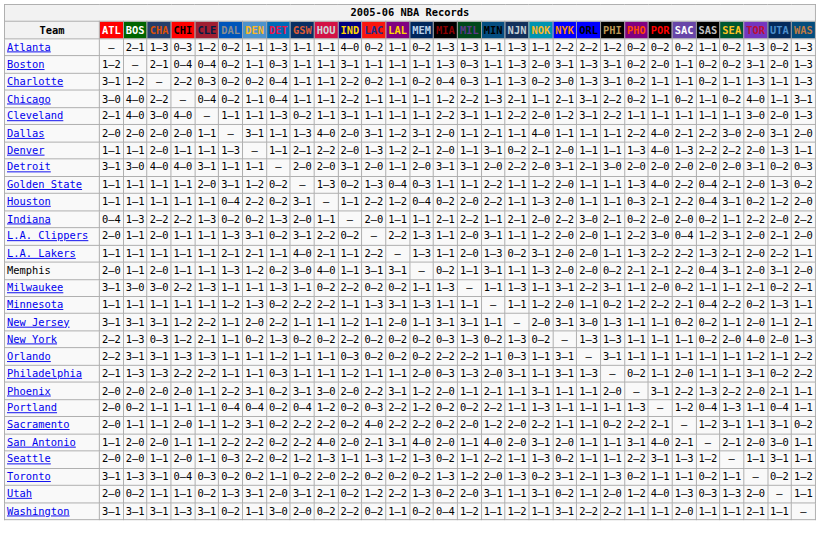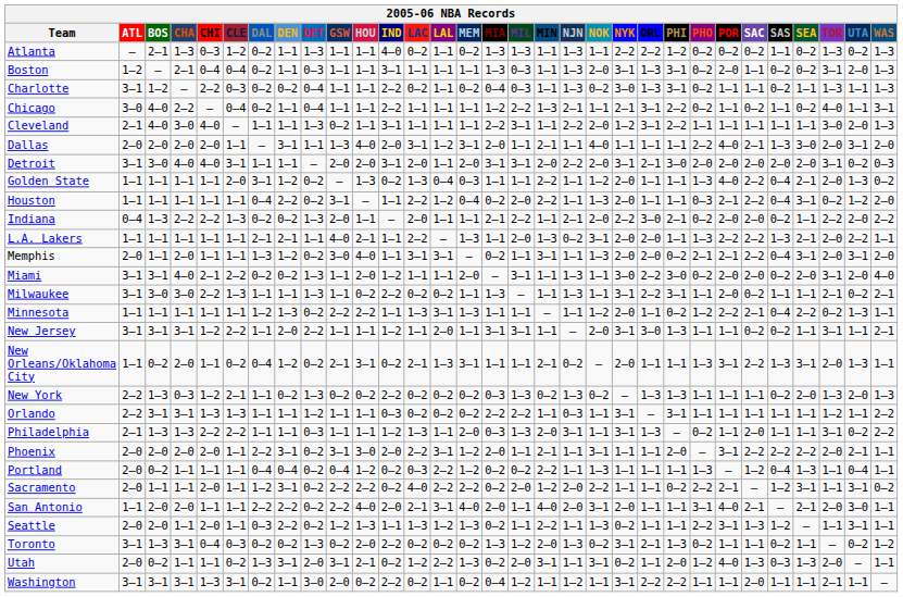 <table class="wikitable" style="font-size:86%; text-align:center;">
 <tr>
 <th colspan=31>2005-06 NBA Records</th>
 </tr>
 <tr>
 <th width=100>Team</th>
 <th style="background:#FF0000;color:#FFFFFF;width=35">ATL</th>
 <th style="background:#006400;color:#FFFFFF;width=35">BOS</th>
 <th style="background:#253E6A;color:#DF5106;width=35">CHA</th>
 <th style="background:#FF0000;color:#000000;width=35">CHI</th>
 <th style="background:#9F1F32;color:#001D43;width=35">CLE</th>
 <th style="background:#0055BA;color:#898D8F;width=35">DAL</th>
 <th style="background:#4C92CC;color:#FDB827;width=35">DEN</th>
 <th style="background:#006BB7;color:#ED164B;width=35">DET</th>
 <th style="background:#072E63;color:#DC5A34;width=35">GSW</th>
 <th style="background:#D31145;color:#CBD4D8;width=35">HOU</th>
 <th style="background:#000080;color:#FFD700;width=35">IND</th>
 <th style="background:#F9160D;color:#1A2E8B;width=35">LAC</th>
 <th style="background:#800080;color:#FFD700;width=35">LAL</th>
 <th style="background:#00265B;color:#BAD1EB;width=35">MEM</th>
 <th style="background:#000000;color:#8B0000;width=35">MIA</th>
 <th style="background:#00471B;color:#5C378A;width=35">MIL</th>
 <th style="background:#044D80;color:#000000;width=35">MIN</th>
 <th style="background:#12305B;color:#C4CED4;width=35">NJN</th>
 <th style="background:#0093B1;color:#FDB827;width=35">NOK</th>
 <th style="background:#0000FF;color:#FF8C00;width=35">NYK</th>
 <th style="background:#0000FF;color:#000000;width=35">ORL</th>
 <th style="background:#000000;color:#BB9754;width=35">PHI</th>
 <th style="background:#800080;color:#FF4500;width=35">PHO</th>
 <th style="background:#000000;color:#FF0000;width=35">POR</th>
 <th style="background:#6846A8;color:#FFFFFF;width=35">SAC</th>
 <th style="background:#000000;color:#C0C0C0;width=35">SAS</th>
 <th style="background:#005831;color:#FFC322;width=35">SEA</th>
 <th style="background:#7436BF;color:#BE0F34;width=35">TOR</th>
 <th style="background:#042A5C;color:#4C8ECC;width=35">UTA</th>
 <th style="background:#044D7D;color:#BC7A44;width=35">WAS</th>
 </tr>
 <tr>
 <td style="text-align:left;"><a href='#'>Atlanta</a></td>
 <td>—</td>
 <td>2–1</td>
 <td>1–3</td>
 <td>0–3</td>
 <td>1–2</td>
 <td>0–2</td>
 <td>1–1</td>
 <td>1–3</td>
 <td>1–1</td>
 <td>1–1</td>
 <td>4–0</td>
 <td>0–2</td>
 <td>1–1</td>
 <td>0–2</td>
 <td>1–3</td>
 <td>1–3</td>
 <td>1–1</td>
 <td>1–3</td>
 <td>1–1</td>
 <td>2–2</td>
 <td>2–2</td>
 <td>1–2</td>
 <td>0–2</td>
 <td>0–2</td>
 <td>0–2</td>
 <td>1–1</td>
 <td>0–2</td>
 <td>1–3</td>
 <td>0–2</td>
 <td>1–3</td>
 </tr>
 <tr>
 <td style="text-align:left;"><a href='#'>Boston</a></td>
 <td>1–2</td>
 <td>—</td>
 <td>2–1</td>
 <td>0–4</td>
 <td>0–4</td>
 <td>0–2</td>
 <td>1–1</td>
 <td>0–3</td>
 <td>1–1</td>
 <td>1–1</td>
 <td>3–1</td>
 <td>1–1</td>
 <td>1–1</td>
 <td>1–1</td>
 <td>1–3</td>
 <td>0–3</td>
 <td>1–1</td>
 <td>1–3</td>
 <td>2–0</td>
 <td>3–1</td>
 <td>1–3</td>
 <td>3–1</td>
 <td>0–2</td>
 <td>2–0</td>
 <td>1–1</td>
 <td>0–2</td>
 <td>0–2</td>
 <td>3–1</td>
 <td>2–0</td>
 <td>1–3</td>
 </tr>
 <tr>
 <td style="text-align:left;"><a href='#'>Charlotte</a></td>
 <td>3–1</td>
 <td>1–2</td>
 <td>—</td>
 <td>2–2</td>
 <td>0–3</td>
 <td>0–2</td>
 <td>0–2</td>
 <td>0–4</td>
 <td>1–1</td>
 <td>1–1</td>
 <td>2–2</td>
 <td>0–2</td>
 <td>1–1</td>
 <td>0–2</td>
 <td>0–4</td>
 <td>0–3</td>
 <td>1–1</td>
 <td>1–3</td>
 <td>0–2</td>
 <td>3–0</td>
 <td>1–3</td>
 <td>3–1</td>
 <td>0–2</td>
 <td>1–1</td>
 <td>1–1</td>
 <td>0–2</td>
 <td>1–1</td>
 <td>1–3</td>
 <td>1–1</td>
 <td>1–3</td>
 </tr>
 <tr>
 <td style="text-align:left;"><a href='#'>Chicago</a></td>
 <td>3–0</td>
 <td>4–0</td>
 <td>2–2</td>
 <td>—</td>
 <td>0–4</td>
 <td>0–2</td>
 <td>1–1</td>
 <td>0–4</td>
 <td>1–1</td>
 <td>1–1</td>
 <td>2–2</td>
 <td>1–1</td>
 <td>1–1</td>
 <td>1–1</td>
 <td>1–2</td>
 <td>2–2</td>
 <td>1–3</td>
 <td>2–1</td>
 <td>1–1</td>
 <td>2–1</td>
 <td>3–1</td>
 <td>2–2</td>
 <td>0–2</td>
 <td>1–1</td>
 <td>0–2</td>
 <td>1–1</td>
 <td>0–2</td>
 <td>4–0</td>
 <td>1–1</td>
 <td>3–1</td>
 </tr>
 <tr>
 <td style="text-align:left;"><a href='#'>Cleveland</a></td>
 <td>2–1</td>
 <td>4–0</td>
 <td>3–0</td>
 <td>4–0</td>
 <td>—</td>
 <td>1–1</td>
 <td>1–1</td>
 <td>1–3</td>
 <td>0–2</td>
 <td>1–1</td>
 <td>3–1</td>
 <td>1–1</td>
 <td>1–1</td>
 <td>1–1</td>
 <td>2–2</td>
 <td>3–1</td>
 <td>1–1</td>
 <td>2–2</td>
 <td>2–0</td>
 <td>1–2</td>
 <td>3–1</td>
 <td>2–2</td>
 <td>1–1</td>
 <td>1–1</td>
 <td>1–1</td>
 <td>1–1</td>
 <td>1–1</td>
 <td>3–0</td>
 <td>2–0</td>
 <td>1–3</td>
 </tr>
 <tr>
 <td style="text-align:left;"><a href='#'>Dallas</a></td>
 <td>2–0</td>
 <td>2–0</td>
 <td>2–0</td>
 <td>2–0</td>
 <td>1–1</td>
 <td>—</td>
 <td>3–1</td>
 <td>1–1</td>
 <td>1–3</td>
 <td>4–0</td>
 <td>2–0</td>
 <td>3–1</td>
 <td>1–2</td>
 <td>3–1</td>
 <td>2–0</td>
 <td>1–1</td>
 <td>2–1</td>
 <td>1–1</td>
 <td>4–0</td>
 <td>1–1</td>
 <td>1–1</td>
 <td>1–1</td>
 <td>2–2</td>
 <td>4–0</td>
 <td>2–1</td>
-<td>2–2</td>
+<td>1–3</td>
 <td>3–0</td>
 <td>2–0</td>
 <td>3–1</td>
 <td>2–0</td>
-</tr>
-<tr>
-<td style="text-align:left;"><a href='#'>Denver</a></td>
-<td>1–1</td>
-<td>1–1</td>
-<td>2–0</td>
-<td>1–1</td>
-<td>1–1</td>
-<td>1–3</td>
-<td>—</td>
-<td>1–1</td>
-<td>2–1</td>
-<td>2–2</td>
-<td>2–0</td>
-<td>1–3</td>
-<td>1–2</td>
-<td>2–1</td>
-<td>2–0</td>
-<td>1–1</td>
-<td>3–1</td>
-<td>0–2</td>
-<td>2–1</td>
-<td>2–0</td>
-<td>1–1</td>
-<td>1–1</td>
-<td>1–3</td>
-<td>4–0</td>
-<td>1–3</td>
-<td>2–2</td>
-<td>2–2</td>
-<td>2–0</td>
-<td>1–3</td>
-<td>1–1</td>
 </tr>
 <tr>
 <td style="text-align:left;"><a href='#'>Detroit</a></td>
 <td>3–1</td>
 <td>3–0</td>
 <td>4–0</td>
 <td>4–0</td>
 <td>3–1</td>
 <td>1–1</td>
 <td>1–1</td>
 <td>—</td>
 <td>2–0</td>
 <td>2–0</td>
 <td>3–1</td>
 <td>2–0</td>
 <td>1–1</td>
 <td>2–0</td>
 <td>3–1</td>
 <td>3–1</td>
 <td>2–0</td>
 <td>2–2</td>
 <td>2–0</td>
 <td>3–1</td>
 <td>2–1</td>
 <td>3–0</td>
 <td>2–0</td>
 <td>2–0</td>
 <td>2–0</td>
 <td>2–0</td>
 <td>2–0</td>
 <td>3–1</td>
 <td>0–2</td>
 <td>0–3</td>
 </tr>
 <tr>
 <td style="text-align:left;"><a href='#'>Golden State</a></td>
 <td>1–1</td>
 <td>1–1</td>
 <td>1–1</td>
 <td>1–1</td>
 <td>2–0</td>
 <td>3–1</td>
 <td>1–2</td>
 <td>0–2</td>
 <td>—</td>
 <td>1–3</td>
 <td>0–2</td>
 <td>1–3</td>
 <td>0–4</td>
 <td>0–3</td>
 <td>1–1</td>
 <td>1–1</td>
 <td>2–2</td>
 <td>1–1</td>
 <td>1–2</td>
 <td>2–0</td>
 <td>1–1</td>
 <td>1–1</td>
 <td>1–3</td>
 <td>4–0</td>
 <td>2–2</td>
 <td>0–4</td>
 <td>2–1</td>
 <td>2–0</td>
 <td>1–3</td>
 <td>0–2</td>
 </tr>
 <tr>
 <td style="text-align:left;"><a href='#'>Houston</a></td>
 <td>1–1</td>
 <td>1–1</td>
 <td>1–1</td>
 <td>1–1</td>
 <td>1–1</td>
 <td>0–4</td>
 <td>2–2</td>
 <td>0–2</td>
 <td>3–1</td>
 <td>—</td>
 <td>1–1</td>
 <td>2–2</td>
 <td>1–2</td>
 <td>0–4</td>
 <td>0–2</td>
 <td>2–0</td>
 <td>2–2</td>
 <td>1–1</td>
 <td>1–3</td>
 <td>2–0</td>
 <td>1–1</td>
 <td>1–1</td>
 <td>0–3</td>
 <td>2–1</td>
 <td>2–2</td>
 <td>0–4</td>
 <td>3–1</td>
 <td>0–2</td>
 <td>1–2</td>
 <td>2–0</td>
 </tr>
 <tr>
 <td style="text-align:left;"><a href='#'>Indiana</a></td>
 <td>0–4</td>
 <td>1–3</td>
 <td>2–2</td>
 <td>2–2</td>
 <td>1–3</td>
 <td>0–2</td>
 <td>0–2</td>
 <td>1–3</td>
 <td>2–0</td>
 <td>1–1</td>
 <td>—</td>
 <td>2–0</td>
 <td>1–1</td>
 <td>1–1</td>
 <td>2–1</td>
 <td>2–2</td>
 <td>1–1</td>
 <td>2–1</td>
 <td>2–0</td>
 <td>2–2</td>
 <td>3–0</td>
 <td>2–1</td>
 <td>0–2</td>
 <td>2–0</td>
 <td>2–0</td>
 <td>0–2</td>
 <td>1–1</td>
 <td>2–2</td>
 <td>2–0</td>
 <td>2–2</td>
 </tr>
 <tr>
-<td style="text-align:left;"><a href='#'>L.A. Clippers</a></td>
-<td>2–0</td>
-<td>1–1</td>
-<td>2–0</td>
-<td>1–1</td>
-<td>1–1</td>
-<td>1–3</td>
-<td>3–1</td>
-<td>0–2</td>
-<td>3–1</td>
-<td>2–2</td>
-<td>0–2</td>
-<td>—</td>
-<td>2–2</td>
-<td>1–3</td>
-<td>1–1</td>
-<td>2–0</td>
-<td>3–1</td>
-<td>1–1</td>
-<td>1–2</td>
-<td>2–0</td>
-<td>2–0</td>
-<td>1–1</td>
-<td>2–2</td>
-<td>3–0</td>
-<td>0–4</td>
-<td>1–2</td>
-<td>3–1</td>
-<td>2–0</td>
-<td>2–1</td>
-<td>2–0</td>
-</tr>
-<tr>
 <td style="text-align:left;"><a href='#'>L.A. Lakers</a></td>
 <td>1–1</td>
 <td>1–1</td>
 <td>1–1</td>
 <td>1–1</td>
 <td>1–1</td>
 <td>2–1</td>
 <td>2–1</td>
 <td>1–1</td>
 <td>4–0</td>
 <td>2–1</td>
 <td>1–1</td>
 <td>2–2</td>
 <td>—</td>
 <td>1–3</td>
 <td>1–1</td>
 <td>2–0</td>
 <td>1–3</td>
 <td>0–2</td>
 <td>3–1</td>
 <td>2–0</td>
 <td>2–0</td>
 <td>1–1</td>
 <td>1–3</td>
 <td>2–2</td>
 <td>2–2</td>
 <td>1–3</td>
 <td>2–1</td>
 <td>2–0</td>
 <td>2–2</td>
 <td>1–1</td>
 </tr>
 <tr>
 <td style="text-align:left;">Memphis</td>
 <td>2–0</td>
 <td>1–1</td>
 <td>2–0</td>
 <td>1–1</td>
 <td>1–1</td>
 <td>1–3</td>
 <td>1–2</td>
 <td>0–2</td>
 <td>3–0</td>
 <td>4–0</td>
 <td>1–1</td>
 <td>3–1</td>
 <td>3–1</td>
 <td>—</td>
 <td>0–2</td>
 <td>1–1</td>
 <td>3–1</td>
 <td>1–1</td>
 <td>1–3</td>
 <td>2–0</td>
 <td>2–0</td>
 <td>0–2</td>
 <td>2–1</td>
 <td>2–1</td>
 <td>2–2</td>
 <td>0–4</td>
 <td>3–1</td>
 <td>2–0</td>
 <td>3–1</td>
 <td>2–0</td>
+</tr>
+<tr>
+<td style="text-align:left;"><a href='#'>Miami</a></td>
+<td>3–1</td>
+<td>3–1</td>
+<td>4–0</td>
+<td>2–1</td>
+<td>2–2</td>
+<td>0–2</td>
+<td>0–2</td>
+<td>1–3</td>
+<td>1–1</td>
+<td>2–0</td>
+<td>1–2</td>
+<td>1–1</td>
+<td>1–1</td>
+<td>2–0</td>
+<td>—</td>
+<td>3–1</td>
+<td>1–1</td>
+<td>1–3</td>
+<td>1–1</td>
+<td>3–0</td>
+<td>2–2</td>
+<td>3–0</td>
+<td>0–2</td>
+<td>2–0</td>
+<td>2–0</td>
+<td>0–2</td>
+<td>2–0</td>
+<td>3–1</td>
+<td>2–0</td>
+<td>4–0</td>
 </tr>
 <tr>
 <td style="text-align:left;"><a href='#'>Milwaukee</a></td>
 <td>3–1</td>
 <td>3–0</td>
 <td>3–0</td>
 <td>2–2</td>
 <td>1–3</td>
 <td>1–1</td>
 <td>1–1</td>
 <td>1–3</td>
 <td>1–1</td>
 <td>0–2</td>
 <td>2–2</td>
 <td>0–2</td>
 <td>0–2</td>
 <td>1–1</td>
 <td>1–3</td>
 <td>—</td>
 <td>1–1</td>
 <td>1–3</td>
 <td>1–1</td>
 <td>3–1</td>
 <td>2–2</td>
 <td>3–1</td>
 <td>1–1</td>
 <td>2–0</td>
 <td>0–2</td>
 <td>1–1</td>
 <td>1–1</td>
 <td>2–1</td>
 <td>0–2</td>
 <td>2–1</td>
 </tr>
 <tr>
 <td style="text-align:left;"><a href='#'>Minnesota</a></td>
 <td>1–1</td>
 <td>1–1</td>
 <td>1–1</td>
 <td>1–1</td>
 <td>1–1</td>
 <td>1–2</td>
 <td>1–3</td>
 <td>0–2</td>
 <td>2–2</td>
 <td>2–2</td>
 <td>1–1</td>
 <td>1–3</td>
 <td>3–1</td>
 <td>1–3</td>
 <td>1–1</td>
 <td>1–1</td>
 <td>—</td>
 <td>1–1</td>
 <td>1–2</td>
 <td>2–0</td>
 <td>1–1</td>
 <td>0–2</td>
 <td>1–2</td>
 <td>2–2</td>
 <td>2–1</td>
 <td>0–4</td>
 <td>2–2</td>
 <td>0–2</td>
 <td>1–3</td>
 <td>1–1</td>
 </tr>
 <tr>
 <td style="text-align:left;"><a href='#'>New Jersey</a></td>
 <td>3–1</td>
 <td>3–1</td>
 <td>3–1</td>
 <td>1–2</td>
 <td>2–2</td>
 <td>1–1</td>
 <td>2–0</td>
 <td>2–2</td>
 <td>1–1</td>
 <td>1–1</td>
 <td>1–2</td>
 <td>1–1</td>
 <td>2–0</td>
 <td>1–1</td>
 <td>3–1</td>
 <td>3–1</td>
 <td>1–1</td>
 <td>—</td>
 <td>2–0</td>
 <td>3–1</td>
 <td>3–0</td>
 <td>1–3</td>
 <td>1–1</td>
 <td>1–1</td>
 <td>0–2</td>
 <td>0–2</td>
 <td>1–1</td>
+<td>3–1</td>
+<td>1–1</td>
+<td>2–1</td>
+</tr>
+<tr>
+<td style="text-align:left;"><a href='#'>New Orleans/Oklahoma City</a></td>
+<td>1–1</td>
+<td>0–2</td>
 <td>2–0</td>
 <td>1–1</td>
+<td>0–2</td>
+<td>0–4</td>
+<td>1–2</td>
+<td>0–2</td>
 <td>2–1</td>
+<td>3–1</td>
+<td>0–2</td>
+<td>2–1</td>
+<td>1–3</td>
+<td>3–1</td>
+<td>1–1</td>
+<td>1–1</td>
+<td>2–1</td>
+<td>0–2</td>
+<td>—</td>
+<td>2–0</td>
+<td>1–1</td>
+<td>1–1</td>
+<td>1–3</td>
+<td>3–1</td>
+<td>2–2</td>
+<td>1–3</td>
+<td>3–1</td>
+<td>2–0</td>
+<td>1–3</td>
+<td>1–1</td>
 </tr>
 <tr>
 <td style="text-align:left;"><a href='#'>New York</a></td>
 <td>2–2</td>
 <td>1–3</td>
 <td>0–3</td>
 <td>1–2</td>
 <td>2–1</td>
 <td>1–1</td>
 <td>0–2</td>
 <td>1–3</td>
 <td>0–2</td>
 <td>0–2</td>
 <td>2–2</td>
 <td>0–2</td>
 <td>0–2</td>
 <td>0–2</td>
 <td>0–3</td>
 <td>1–3</td>
 <td>0–2</td>
 <td>1–3</td>
 <td>0–2</td>
 <td>—</td>
 <td>1–3</td>
 <td>1–3</td>
 <td>1–1</td>
 <td>1–1</td>
 <td>1–1</td>
 <td>0–2</td>
 <td>2–0</td>
-<td>4–0</td>
+<td>1–3</td>
 <td>2–0</td>
 <td>1–3</td>
 </tr>
 <tr>
 <td style="text-align:left;"><a href='#'>Orlando</a></td>
 <td>2–2</td>
 <td>3–1</td>
 <td>3–1</td>
 <td>1–3</td>
 <td>1–3</td>
 <td>1–1</td>
 <td>1–1</td>
 <td>1–2</td>
 <td>1–1</td>
 <td>1–1</td>
 <td>0–3</td>
 <td>0–2</td>
 <td>0–2</td>
 <td>0–2</td>
 <td>2–2</td>
 <td>2–2</td>
 <td>1–1</td>
 <td>0–3</td>
 <td>1–1</td>
 <td>3–1</td>
 <td>—</td>
 <td>3–1</td>
 <td>1–1</td>
 <td>1–1</td>
 <td>1–1</td>
 <td>1–1</td>
 <td>1–1</td>
 <td>1–2</td>
 <td>1–1</td>
 <td>2–2</td>
 </tr>
 <tr>
 <td style="text-align:left;"><a href='#'>Philadelphia</a></td>
 <td>2–1</td>
 <td>1–3</td>
 <td>1–3</td>
 <td>2–2</td>
 <td>2–2</td>
 <td>1–1</td>
 <td>1–1</td>
 <td>0–3</td>
 <td>1–1</td>
 <td>1–1</td>
 <td>1–2</td>
-<td>1–1</td>
+<td>1–3</td>
 <td>1–1</td>
 <td>2–0</td>
 <td>0–3</td>
 <td>1–3</td>
 <td>2–0</td>
 <td>3–1</td>
 <td>1–1</td>
 <td>3–1</td>
 <td>1–3</td>
 <td>—</td>
 <td>0–2</td>
 <td>1–1</td>
 <td>2–0</td>
 <td>1–1</td>
 <td>1–1</td>
 <td>3–1</td>
 <td>0–2</td>
 <td>2–2</td>
 </tr>
 <tr>
 <td style="text-align:left;"><a href='#'>Phoenix</a></td>
 <td>2–0</td>
 <td>2–0</td>
 <td>2–0</td>
 <td>2–0</td>
 <td>1–1</td>
 <td>2–2</td>
 <td>3–1</td>
 <td>0–2</td>
 <td>3–1</td>
 <td>3–0</td>
 <td>2–0</td>
 <td>2–2</td>
 <td>3–1</td>
 <td>1–2</td>
 <td>2–0</td>
 <td>1–1</td>
 <td>2–1</td>
 <td>1–1</td>
 <td>3–1</td>
 <td>1–1</td>
 <td>1–1</td>
 <td>2–0</td>
 <td>—</td>
 <td>3–1</td>
 <td>2–2</td>
-<td>1–3</td>
+<td>2–2</td>
 <td>2–2</td>
 <td>2–0</td>
 <td>2–1</td>
 <td>1–1</td>
 </tr>
 <tr>
 <td style="text-align:left;"><a href='#'>Portland</a></td>
 <td>2–0</td>
 <td>0–2</td>
 <td>1–1</td>
 <td>1–1</td>
 <td>1–1</td>
 <td>0–4</td>
 <td>0–4</td>
 <td>0–2</td>
 <td>0–4</td>
 <td>1–2</td>
 <td>0–2</td>
 <td>0–3</td>
 <td>2–2</td>
 <td>1–2</td>
 <td>0–2</td>
 <td>0–2</td>
 <td>2–2</td>
 <td>1–1</td>
 <td>1–3</td>
 <td>1–1</td>
 <td>1–1</td>
 <td>1–1</td>
 <td>1–3</td>
 <td>—</td>
 <td>1–2</td>
 <td>0–4</td>
 <td>1–3</td>
 <td>1–1</td>
 <td>0–4</td>
 <td>1–1</td>
 </tr>
 <tr>
 <td style="text-align:left;"><a href='#'>Sacramento</a></td>
 <td>2–0</td>
 <td>1–1</td>
 <td>1–1</td>
 <td>2–0</td>
 <td>1–1</td>
 <td>1–2</td>
 <td>3–1</td>
 <td>0–2</td>
 <td>2–2</td>
 <td>2–2</td>
 <td>0–2</td>
 <td>4–0</td>
 <td>2–2</td>
 <td>2–2</td>
 <td>0–2</td>
 <td>2–0</td>
 <td>1–2</td>
 <td>2–0</td>
 <td>2–2</td>
 <td>1–1</td>
 <td>1–1</td>
 <td>0–2</td>
 <td>2–2</td>
 <td>2–1</td>
 <td>—</td>
 <td>1–2</td>
 <td>3–1</td>
 <td>1–1</td>
 <td>3–1</td>
 <td>0–2</td>
 </tr>
 <tr>
 <td style="text-align:left;"><a href='#'>San Antonio</a></td>
 <td>1–1</td>
 <td>2–0</td>
 <td>2–0</td>
 <td>1–1</td>
 <td>1–1</td>
 <td>2–2</td>
 <td>2–2</td>
 <td>0–2</td>
 <td>2–2</td>
 <td>4–0</td>
 <td>2–0</td>
 <td>2–1</td>
 <td>3–1</td>
 <td>4–0</td>
 <td>2–0</td>
 <td>1–1</td>
 <td>4–0</td>
 <td>2–0</td>
 <td>3–1</td>
 <td>2–0</td>
 <td>1–1</td>
 <td>1–1</td>
 <td>3–1</td>
 <td>4–0</td>
 <td>2–1</td>
 <td>—</td>
 <td>2–1</td>
 <td>2–0</td>
 <td>3–0</td>
 <td>1–1</td>
 </tr>
 <tr>
 <td style="text-align:left;"><a href='#'>Seattle</a></td>
 <td>2–0</td>
 <td>2–0</td>
 <td>1–1</td>
 <td>2–0</td>
 <td>1–1</td>
 <td>0–3</td>
 <td>2–2</td>
 <td>0–2</td>
 <td>1–2</td>
 <td>1–3</td>
 <td>1–1</td>
 <td>1–3</td>
 <td>1–2</td>
 <td>1–3</td>
 <td>0–2</td>
 <td>1–1</td>
 <td>2–2</td>
 <td>1–1</td>
 <td>1–3</td>
 <td>0–2</td>
 <td>1–1</td>
 <td>1–1</td>
 <td>2–2</td>
 <td>3–1</td>
 <td>1–3</td>
 <td>1–2</td>
 <td>—</td>
 <td>1–1</td>
 <td>3–1</td>
 <td>1–1</td>
 </tr>
 <tr>
 <td style="text-align:left;"><a href='#'>Toronto</a></td>
 <td>3–1</td>
 <td>1–3</td>
 <td>3–1</td>
 <td>0–4</td>
 <td>0–3</td>
 <td>0–2</td>
 <td>0–2</td>
-<td>1–1</td>
+<td>1–3</td>
 <td>0–2</td>
 <td>2–0</td>
 <td>2–2</td>
 <td>0–2</td>
 <td>0–2</td>
 <td>0–2</td>
 <td>1–3</td>
 <td>1–2</td>
 <td>2–0</td>
 <td>1–3</td>
 <td>0–2</td>
 <td>3–1</td>
 <td>2–1</td>
 <td>1–3</td>
 <td>0–2</td>
 <td>1–1</td>
 <td>1–1</td>
 <td>0–2</td>
 <td>1–1</td>
 <td>—</td>
 <td>0–2</td>
 <td>1–2</td>
 </tr>
 <tr>
 <td style="text-align:left;"><a href='#'>Utah</a></td>
 <td>2–0</td>
 <td>0–2</td>
 <td>1–1</td>
 <td>1–1</td>
 <td>0–2</td>
 <td>1–3</td>
 <td>3–1</td>
 <td>2–0</td>
 <td>3–1</td>
 <td>2–1</td>
 <td>0–2</td>
 <td>1–2</td>
 <td>2–2</td>
 <td>1–3</td>
 <td>0–2</td>
 <td>2–0</td>
 <td>3–1</td>
 <td>1–1</td>
 <td>3–1</td>
 <td>0–2</td>
 <td>1–1</td>
 <td>2–0</td>
 <td>1–2</td>
 <td>4–0</td>
 <td>1–3</td>
 <td>0–3</td>
 <td>1–3</td>
 <td>2–0</td>
 <td>—</td>
 <td>1–1</td>
 </tr>
 <tr>
 <td style="text-align:left;"><a href='#'>Washington</a></td>
 <td>3–1</td>
 <td>3–1</td>
 <td>3–1</td>
 <td>1–3</td>
 <td>3–1</td>
 <td>0–2</td>
 <td>1–1</td>
 <td>3–0</td>
 <td>2–0</td>
 <td>0–2</td>
 <td>2–2</td>
 <td>0–2</td>
 <td>1–1</td>
 <td>0–2</td>
 <td>0–4</td>
 <td>1–2</td>
 <td>1–1</td>
 <td>1–2</td>
 <td>1–1</td>
 <td>3–1</td>
 <td>2–2</td>
 <td>2–2</td>
 <td>1–1</td>
 <td>1–1</td>
 <td>2–0</td>
 <td>1–1</td>
 <td>1–1</td>
 <td>2–1</td>
 <td>1–1</td>
 <td>—</td>
 </tr>
 </table>
